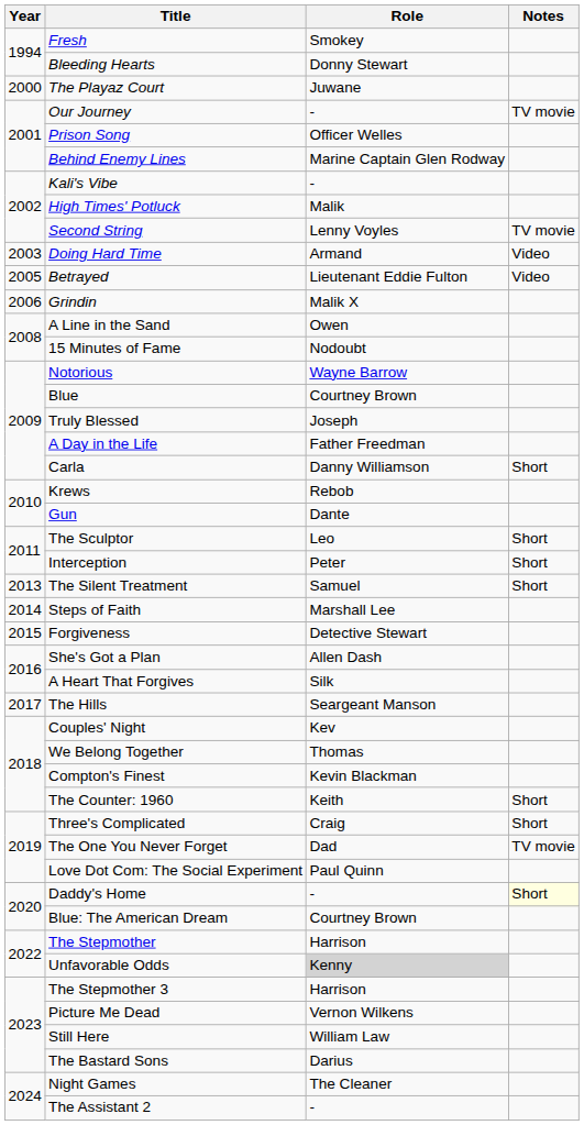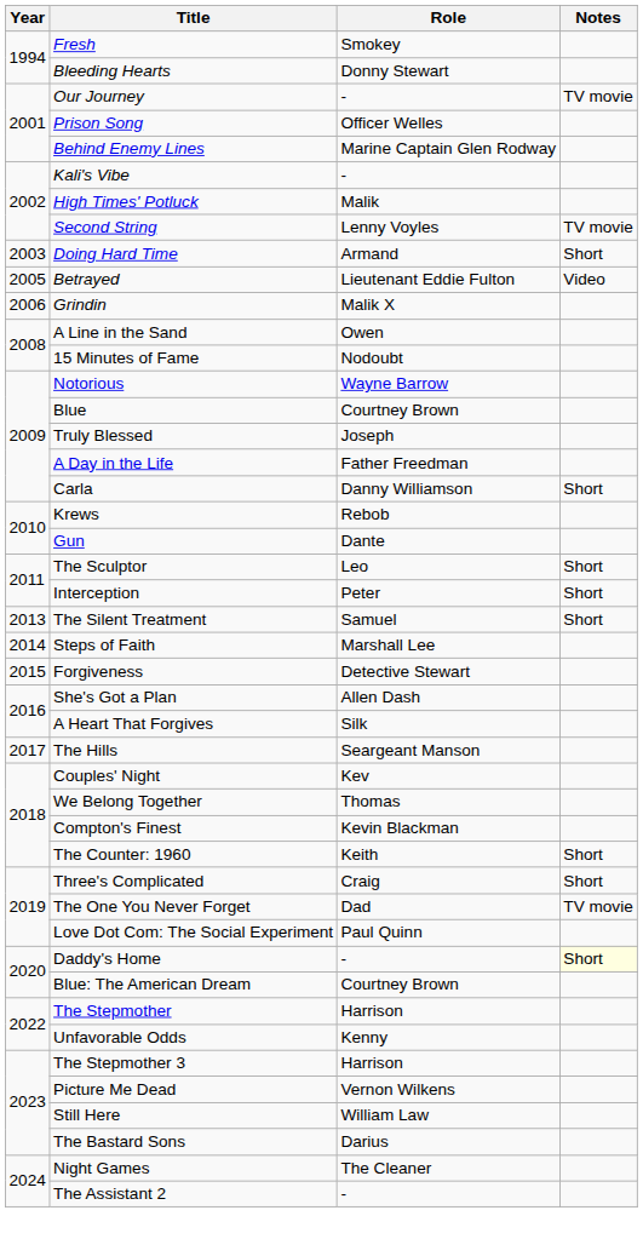 <table class="wikitable sortable">
 <tr>
 <th>Year</th>
 <th>Title</th>
 <th>Role</th>
 <th>Notes</th>
 </tr>
 <tr>
 <td rowspan="2">1994</td>
 <td><em><a href='#'>Fresh</a></em></td>
 <td>Smokey</td>
 <td></td>
 </tr>
 <tr>
 <td><em>Bleeding Hearts</em></td>
 <td>Donny Stewart</td>
-<td></td>
-</tr>
-<tr>
-<td>2000</td>
-<td><em>The Playaz Court</em></td>
-<td>Juwane</td>
 <td></td>
 </tr>
 <tr>
 <td rowspan="3">2001</td>
 <td><em>Our Journey</em></td>
 <td>-</td>
 <td>TV movie</td>
 </tr>
 <tr>
 <td><em><a href='#'>Prison Song</a></em></td>
 <td>Officer Welles</td>
 <td></td>
 </tr>
 <tr>
 <td><em><a href='#'>Behind Enemy Lines</a></em></td>
 <td>Marine Captain Glen Rodway</td>
 <td></td>
 </tr>
 <tr>
 <td rowspan="3">2002</td>
 <td><em>Kali's Vibe</em></td>
 <td>-</td>
 <td></td>
 </tr>
 <tr>
 <td><em><a href='#'>High Times' Potluck</a></em></td>
 <td>Malik</td>
 <td></td>
 </tr>
 <tr>
 <td><em><a href='#'>Second String</a></em></td>
 <td>Lenny Voyles</td>
 <td>TV movie</td>
 </tr>
 <tr>
 <td>2003</td>
 <td><em><a href='#'>Doing Hard Time</a></em></td>
 <td>Armand</td>
-<td>Video</td>
+<td>Short</td>
 </tr>
 <tr>
 <td>2005</td>
 <td><em>Betrayed</em></td>
 <td>Lieutenant Eddie Fulton</td>
 <td>Video</td>
 </tr>
 <tr>
 <td>2006</td>
 <td><em>Grindin<strong></td>
 <td>Malik X</td>
 <td></td>
 </tr>
 <tr>
 <td rowspan="2">2008</td>
 <td></em>A Line in the Sand<em></td>
 <td>Owen</td>
 <td></td>
 </tr>
 <tr>
 <td></em>15 Minutes of Fame<em></td>
 <td>Nodoubt</td>
 <td></td>
 </tr>
 <tr>
 <td rowspan="5">2009</td>
 <td></em><a href='#'>Notorious</a><em></td>
 <td><a href='#'>Wayne Barrow</a></td>
 <td></td>
 </tr>
 <tr>
 <td></em>Blue<em></td>
 <td>Courtney Brown</td>
 <td></td>
 </tr>
 <tr>
 <td></em>Truly Blessed<em></td>
 <td>Joseph</td>
 <td></td>
 </tr>
 <tr>
 <td></em><a href='#'>A Day in the Life</a><em></td>
 <td>Father Freedman</td>
 <td></td>
 </tr>
 <tr>
 <td></em>Carla<em></td>
 <td>Danny Williamson</td>
 <td>Short</td>
 </tr>
 <tr>
 <td rowspan="2">2010</td>
 <td></em>Krews<em></td>
 <td>Rebob</td>
 <td></td>
 </tr>
 <tr>
 <td></em><a href='#'>Gun</a><em></td>
 <td>Dante</td>
 <td></td>
 </tr>
 <tr>
 <td rowspan="2">2011</td>
 <td></em>The Sculptor<em></td>
 <td>Leo</td>
 <td>Short</td>
 </tr>
 <tr>
 <td></em>Interception<em></td>
 <td>Peter</td>
 <td>Short</td>
 </tr>
 <tr>
 <td>2013</td>
 <td></em>The Silent Treatment<em></td>
 <td>Samuel</td>
 <td>Short</td>
 </tr>
 <tr>
 <td>2014</td>
 <td></em>Steps of Faith<em></td>
 <td>Marshall Lee</td>
 <td></td>
 </tr>
 <tr>
 <td>2015</td>
 <td></em>Forgiveness<em></td>
 <td>Detective Stewart</td>
 <td></td>
 </tr>
 <tr>
 <td rowspan="2">2016</td>
 <td></em>She's Got a Plan<em></td>
 <td>Allen Dash</td>
 <td></td>
 </tr>
 <tr>
 <td></em>A Heart That Forgives<em></td>
 <td>Silk</td>
 <td></td>
 </tr>
 <tr>
 <td>2017</td>
 <td></em>The Hills<em></td>
 <td>Seargeant Manson</td>
 <td></td>
 </tr>
 <tr>
 <td rowspan="4">2018</td>
 <td></em>Couples' Night<em></td>
 <td>Kev</td>
 <td></td>
 </tr>
 <tr>
 <td></em>We Belong Together<em></td>
 <td>Thomas</td>
 <td></td>
 </tr>
 <tr>
 <td></em>Compton's Finest<em></td>
 <td>Kevin Blackman</td>
 <td></td>
 </tr>
 <tr>
 <td></em>The Counter: 1960<em></td>
 <td>Keith</td>
 <td>Short</td>
 </tr>
 <tr>
 <td rowspan="3">2019</td>
 <td></em>Three's Complicated<em></td>
 <td>Craig</td>
 <td>Short</td>
 </tr>
 <tr>
 <td></em>The One You Never Forget<em></td>
 <td>Dad</td>
 <td>TV movie</td>
 </tr>
 <tr>
 <td></em>Love Dot Com: The Social Experiment<em></td>
 <td>Paul Quinn</td>
 <td></td>
 </tr>
 <tr>
 <td rowspan="2">2020</td>
 <td></em>Daddy's Home<em></td>
 <td>-</td>
 <td style="background: lightyellow;">Short</td>
 </tr>
 <tr>
 <td></em>Blue: The American Dream<em></td>
 <td>Courtney Brown</td>
 <td></td>
 </tr>
 <tr>
 <td rowspan="2">2022</td>
 <td></em><a href='#'>The Stepmother</a><em></td>
 <td>Harrison</td>
 <td></td>
 </tr>
 <tr>
 <td></em>Unfavorable Odds<em></td>
-<td style="background: lightgrey;">Kenny</td>
+<td>Kenny</td>
 <td></td>
 </tr>
 <tr>
 <td rowspan="4">2023</td>
 <td></em>The Stepmother 3<em></td>
 <td>Harrison</td>
 <td></td>
 </tr>
 <tr>
 <td></em>Picture Me Dead<em></td>
 <td>Vernon Wilkens</td>
 <td></td>
 </tr>
 <tr>
 <td></em>Still Here<em></td>
 <td>William Law</td>
 <td></td>
 </tr>
 <tr>
 <td></em>The Bastard Sons<em></td>
 <td>Darius</td>
 <td></td>
 </tr>
 <tr>
 <td rowspan="2">2024</td>
 <td></em>Night Games<em></td>
 <td>The Cleaner</td>
 <td></td>
 </tr>
 <tr>
 <td></em>The Assistant 2<em></td>
 <td>-</td>
 <td></td>
 </tr>
 </table>
